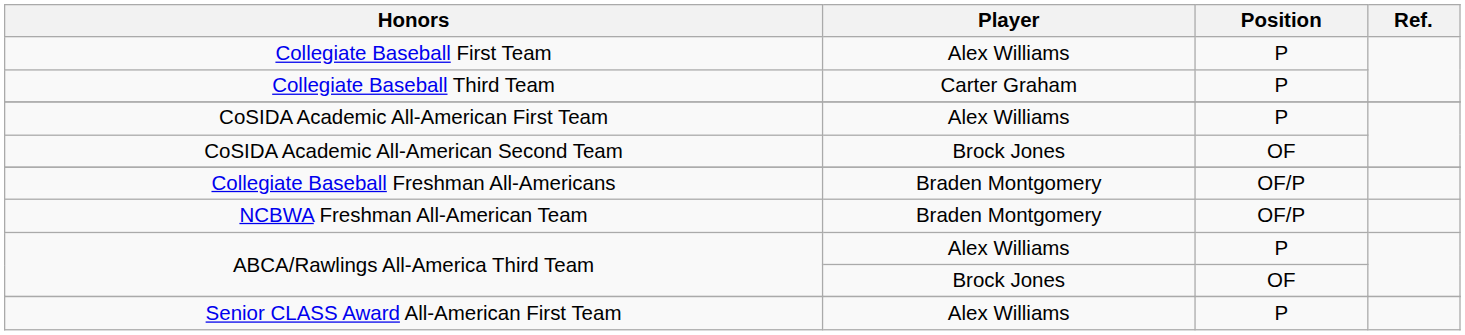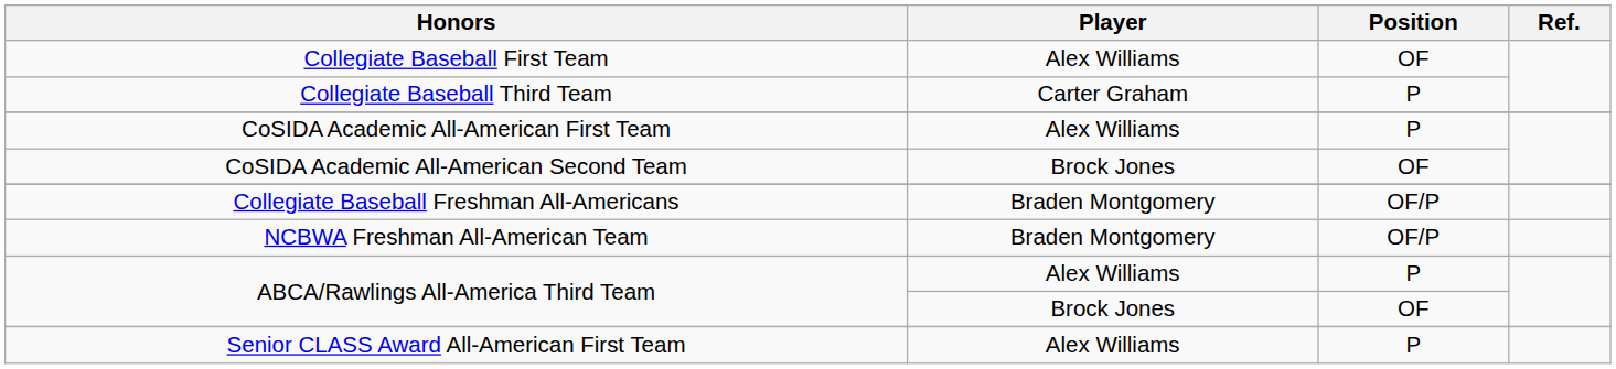 <table class="wikitable" style="width: 90%;text-align: center;">
 <tr>
 <th style=>Honors</th>
 <th style=>Player</th>
 <th style=>Position</th>
 <th style=>Ref.</th>
 </tr>
 <tr align="center">
 <td><a href='#'>Collegiate Baseball</a> First Team</td>
 <td>Alex Williams</td>
-<td>P</td>
+<td>OF</td>
 <td rowspan="2"></td>
 </tr>
 <tr align="center">
 <td><a href='#'>Collegiate Baseball</a> Third Team</td>
 <td>Carter Graham</td>
 <td>P</td>
 </tr>
 <tr>
 </tr>
 <tr align="center">
 <td>CoSIDA Academic All-American First Team</td>
 <td>Alex Williams</td>
 <td>P</td>
 <td rowspan="2"></td>
 </tr>
 <tr align="center">
 <td>CoSIDA Academic All-American Second Team</td>
 <td>Brock Jones</td>
 <td>OF</td>
 </tr>
 <tr>
 </tr>
 <tr align="center">
 <td><a href='#'>Collegiate Baseball</a> Freshman All-Americans</td>
 <td>Braden Montgomery</td>
 <td>OF/P</td>
 <td></td>
 </tr>
 <tr align="center">
 <td><a href='#'>NCBWA</a> Freshman All-American Team</td>
 <td>Braden Montgomery</td>
 <td>OF/P</td>
 <td></td>
 </tr>
 <tr align="center">
 <td rowspan="2">ABCA/Rawlings All-America Third Team</td>
 <td>Alex Williams</td>
 <td>P</td>
 <td rowspan="2"></td>
 </tr>
 <tr>
 <td>Brock Jones</td>
 <td>OF</td>
 </tr>
 <tr>
 </tr>
 <tr align="center">
 <td><a href='#'>Senior CLASS Award</a> All-American First Team</td>
 <td>Alex Williams</td>
 <td>P</td>
 <td></td>
 </tr>
 </table>
